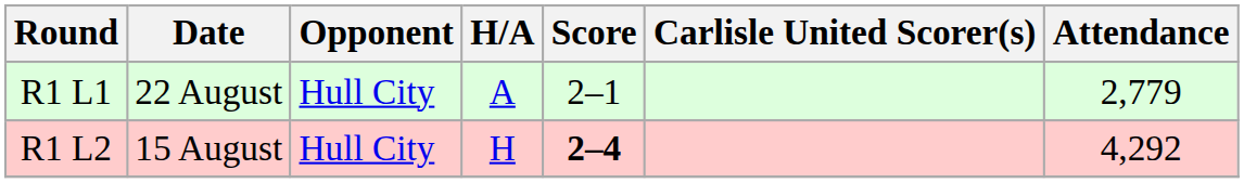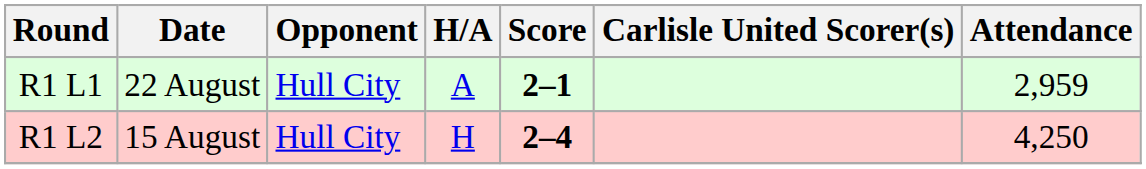 <table class="wikitable" style="text-align:center">
 <tr>
 <th>Round</th>
 <th>Date</th>
 <th>Opponent</th>
 <th>H/A</th>
 <th>Score</th>
 <th>Carlisle United Scorer(s)</th>
 <th>Attendance</th>
 </tr>
 <tr bgcolor=#ddffdd>
 <td>R1 L1</td>
 <td align=left>22 August</td>
 <td align=left><a href='#'>Hull City</a></td>
 <td><a href='#'>A</a></td>
-<td>2–1</td>
+<td><strong>2–1</strong></td>
 <td align=left></td>
-<td>2,779</td>
+<td>2,959</td>
 </tr>
 <tr bgcolor=#FFCCCC>
 <td>R1 L2</td>
 <td align=left>15 August</td>
 <td align=left><a href='#'>Hull City</a></td>
 <td><a href='#'>H</a></td>
 <td><strong>2–4</strong></td>
 <td align=left></td>
-<td>4,292</td>
+<td>4,250</td>
 </tr>
 <tr>
 </tr>
 </table>
